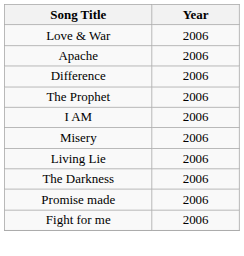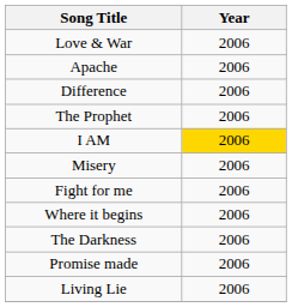 <table class="wikitable" style="text-align:center;">
 <tr>
 <th style="width:175px;">Song Title</th>
 <th style="width:100px;">Year</th>
 </tr>
 <tr>
 <td>Love & War</td>
 <td>2006</td>
 </tr>
 <tr>
 <td>Apache</td>
 <td>2006</td>
 </tr>
 <tr>
 <td>Difference</td>
 <td>2006</td>
 </tr>
 <tr>
 <td>The Prophet</td>
 <td>2006</td>
 </tr>
 <tr>
 <td>I AM</td>
-<td>2006</td>
+<td style="background: gold;">2006</td>
 </tr>
 <tr>
 <td>Misery</td>
 <td>2006</td>
 </tr>
 <tr>
-<td>Living Lie</td>
+<td>Fight for me</td>
+<td>2006</td>
+</tr>
+<tr>
+<td>Where it begins</td>
 <td>2006</td>
 </tr>
 <tr>
 <td>The Darkness</td>
 <td>2006</td>
 </tr>
 <tr>
 <td>Promise made</td>
 <td>2006</td>
 </tr>
 <tr>
-<td>Fight for me</td>
+<td>Living Lie</td>
 <td>2006</td>
 </tr>
 <tr>
 </tr>
 </table>
